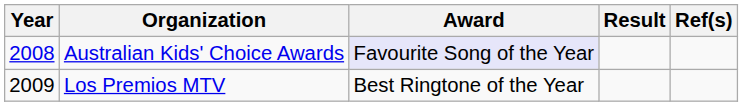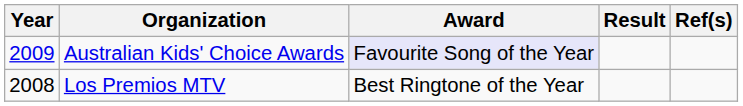 <table class="wikitable plainrowheaders">
 <tr align=center>
 <th scope="col">Year</th>
 <th scope="col">Organization</th>
 <th scope="col">Award</th>
 <th scope="col">Result</th>
 <th scope="col">Ref(s)</th>
 </tr>
 <tr>
-<td><a href='#'>2008</a></td>
+<td><a href='#'>2009</a></td>
 <td><a href='#'>Australian Kids' Choice Awards</a></td>
 <td style="background: lavender;">Favourite Song of the Year</td>
 <td></td>
 <td style="text-align:center;"></td>
 </tr>
 <tr>
-<td>2009</td>
+<td>2008</td>
 <td><a href='#'>Los Premios MTV</a></td>
 <td>Best Ringtone of the Year</td>
 <td></td>
 <td style="text-align:center;"></td>
 </tr>
 </table>
